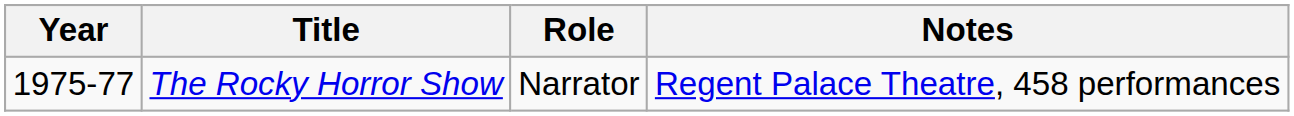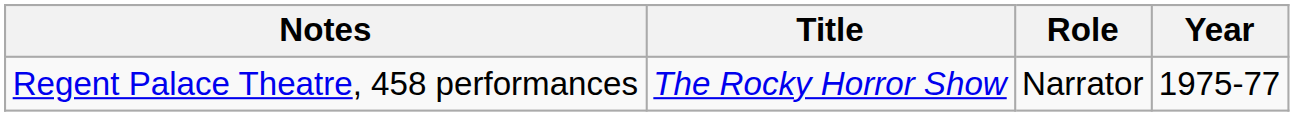 <table class="wikitable sortable">
 <tr>
-<th>Year</th>
+<th>Notes</th>
 <th>Title</th>
 <th>Role</th>
-<th>Notes</th>
+<th>Year</th>
 </tr>
 <tr>
-<td>1975-77</td>
+<td><a href='#'>Regent Palace Theatre</a>, 458 performances</td>
 <td><em><a href='#'>The Rocky Horror Show</a></em></td>
 <td>Narrator</td>
-<td><a href='#'>Regent Palace Theatre</a>, 458 performances</td>
+<td>1975-77</td>
 </tr>
 </table>
